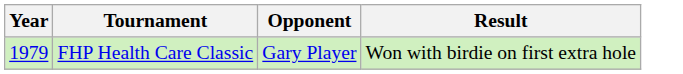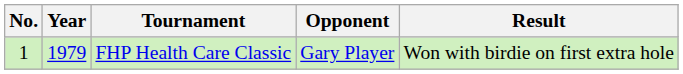 <table class="wikitable" style="font-size:95%;">
 <tr>
+<th>No.</th>
 <th>Year</th>
 <th>Tournament</th>
 <th>Opponent</th>
 <th>Result</th>
 </tr>
 <tr style="background:#D0F0C0;">
+<td align=center>1</td>
 <td><a href='#'>1979</a></td>
 <td><a href='#'>FHP Health Care Classic</a></td>
 <td> <a href='#'>Gary Player</a></td>
 <td>Won with birdie on first extra hole</td>
 </tr>
 </table>
